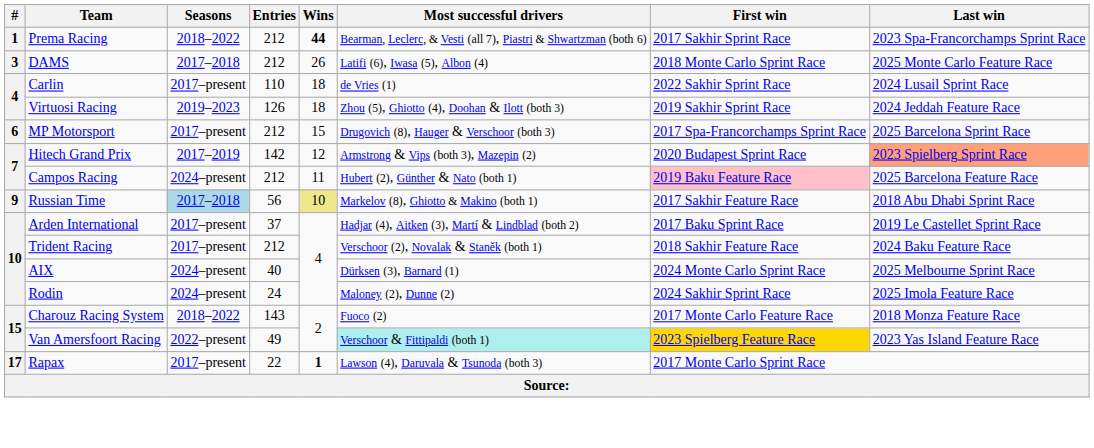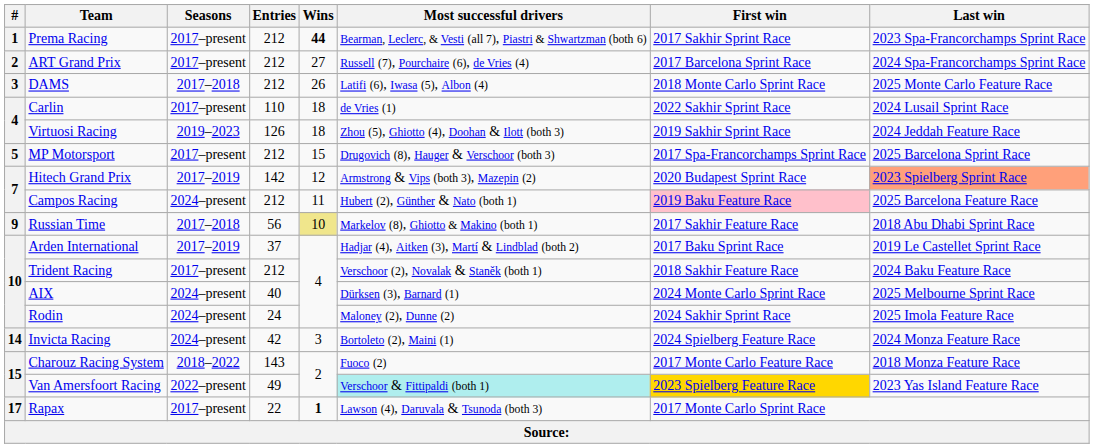 <table class="wikitable sortable" style="font-size:85%; "text-align:center">
 <tr>
 <th>#</th>
 <th>Team</th>
 <th>Seasons</th>
 <th>Entries</th>
 <th>Wins</th>
 <th>Most successful drivers</th>
 <th>First win</th>
 <th>Last win</th>
 </tr>
 <tr>
 <th>1</th>
 <td align=left> <a href='#'>Prema Racing</a></td>
-<td align="center"><a href='#'>2018</a>–<a href='#'>2022</a></td>
+<td align="center"><a href='#'>2017</a>–present</td>
 <td align="center">212</td>
 <td align="center"><strong>44</strong></td>
 <td><small><a href='#'>Bearman</a>, <a href='#'>Leclerc</a>, & <a href='#'>Vesti</a></small>  <small>(all 7)</small>, <small><a href='#'>Piastri</a> & <a href='#'>Shwartzman</a> </small><small>(</small><small>both</small> <small>6)</small></td>
 <td><a href='#'>2017 Sakhir Sprint Race</a></td>
 <td><a href='#'>2023 Spa-Francorchamps Sprint Race</a></td>
+</tr>
+<tr>
+<th>2</th>
+<td align=left> <a href='#'>ART Grand Prix</a></td>
+<td align="center"><a href='#'>2017</a>–present</td>
+<td align="center">212</td>
+<td align="center">27</td>
+<td><small><a href='#'>Russell</a></small> <small>(7)</small>, <small><a href='#'>Pourchaire</a></small> <small>(6)</small>, <small><a href='#'>de Vries</a></small> <small>(4)</small></td>
+<td><a href='#'>2017 Barcelona Sprint Race</a></td>
+<td><a href='#'>2024 Spa-Francorchamps Sprint Race</a></td>
 </tr>
 <tr>
 <th>3</th>
 <td align=left> <a href='#'>DAMS</a></td>
 <td align="center"><a href='#'>2017</a>–<a href='#'>2018</a></td>
 <td align="center">212</td>
 <td align="center">26</td>
 <td><small><a href='#'>Latifi</a></small> <small>(6)</small>, <small><a href='#'>Iwasa</a></small> <small>(5)</small>, <small><a href='#'>Albon</a></small> <small>(4)</small></td>
 <td><a href='#'>2018 Monte Carlo Sprint Race</a></td>
 <td><a href='#'>2025 Monte Carlo Feature Race</a></td>
 </tr>
 <tr>
 <th rowspan=2>4</th>
 <td align=left> <a href='#'>Carlin</a></td>
 <td align="center"><a href='#'>2017</a>–present</td>
 <td align="center">110</td>
 <td align="center">18</td>
 <td><small><a href='#'>de Vries</a></small> <small>(1)</small></td>
 <td><a href='#'>2022 Sakhir Sprint Race</a></td>
 <td><a href='#'>2024 Lusail Sprint Race</a></td>
 </tr>
 <tr>
 <td align=left> <a href='#'>Virtuosi Racing</a></td>
 <td align="center"><a href='#'>2019</a>–<a href='#'>2023</a></td>
 <td align="center">126</td>
 <td align="center">18</td>
 <td><small><a href='#'>Zhou</a></small> <small>(5)</small>, <small><a href='#'>Ghiotto</a></small> <small>(4)</small>, <small><a href='#'>Doohan</a></small> & <small><a href='#'>Ilott</a></small> <small>(both 3)</small></td>
 <td><a href='#'>2019 Sakhir Sprint Race</a></td>
 <td><a href='#'>2024 Jeddah Feature Race</a></td>
 </tr>
 <tr>
-<th>6</th>
+<th>5</th>
 <td align=left> <a href='#'>MP Motorsport</a></td>
 <td align="center"><a href='#'>2017</a>–present</td>
 <td align="center">212</td>
 <td align="center">15</td>
 <td><small><a href='#'>Drugovich</a></small> <small>(8)</small>, <small><a href='#'>Hauger</a></small> & <small><a href='#'>Verschoor</a></small> <small>(both 3)</small></td>
 <td><a href='#'>2017 Spa-Francorchamps Sprint Race</a></td>
 <td><a href='#'>2025 Barcelona Sprint Race</a></td>
 </tr>
 <tr>
 <th rowspan=2>7</th>
 <td align=left> <a href='#'>Hitech Grand Prix</a></td>
 <td align="center"><a href='#'>2017</a>–<a href='#'>2019</a></td>
 <td align="center">142</td>
 <td align="center">12</td>
 <td><small><a href='#'>Armstrong</a></small> & <small><a href='#'>Vips</a></small> <small> (both 3)</small>, <small> <a href='#'>Mazepin</a></small> <small>(2)</small></td>
 <td><a href='#'>2020 Budapest Sprint Race</a></td>
 <td style="background: lightsalmon;"><a href='#'>2023 Spielberg Sprint Race</a></td>
 </tr>
 <tr>
 <td align=left> <a href='#'>Campos Racing</a></td>
 <td align="center"><a href='#'>2024</a>–present</td>
 <td align="center">212</td>
 <td align="center">11</td>
 <td><small><a href='#'>Hubert</a></small> <small>(2)</small>, <small><a href='#'>Günther</a></small> & <small><a href='#'>Nato</a></small> <small>(both 1)</small></td>
 <td style="background: pink;"><a href='#'>2019 Baku Feature Race</a></td>
 <td><a href='#'>2025 Barcelona Feature Race</a></td>
 </tr>
 <tr>
 <th>9</th>
 <td align=left> <a href='#'>Russian Time</a></td>
-<td align="center" style="background: lightblue;"><a href='#'>2017</a>–<a href='#'>2018</a></td>
+<td align="center"><a href='#'>2017</a>–<a href='#'>2018</a></td>
 <td align="center">56</td>
 <td align="center" style="background: khaki;">10</td>
 <td><small><a href='#'>Markelov</a></small> <small>(8)</small>, <small><a href='#'>Ghiotto</a> & <a href='#'>Makino</a></small> <small>(both 1)</small></td>
 <td><a href='#'>2017 Sakhir Feature Race</a></td>
 <td><a href='#'>2018 Abu Dhabi Sprint Race</a></td>
 </tr>
 <tr>
 <th rowspan=4>10</th>
 <td align=left> <a href='#'>Arden International</a></td>
-<td align="center"><a href='#'>2017</a>–present</td>
+<td align="center"><a href='#'>2017</a>–<a href='#'>2019</a></td>
 <td align="center">37</td>
 <td align="center" rowspan=4>4</td>
 <td><small><a href='#'>Hadjar</a></small> <small>(4)</small>, <small><a href='#'>Aitken</a></small> <small>(3)</small>, <small><a href='#'>Martí</a></small> & <small><a href='#'>Lindblad</a></small> <small>(both 2)</small></td>
 <td><a href='#'>2017 Baku Sprint Race</a></td>
 <td><a href='#'>2019 Le Castellet Sprint Race</a></td>
 </tr>
 <tr>
 <td align=left> <a href='#'>Trident Racing</a></td>
 <td align="center"><a href='#'>2017</a>–present</td>
 <td align="center">212</td>
 <td><small><a href='#'>Verschoor</a></small> <small>(2)</small>, <small><a href='#'>Novalak</a></small> & <small><a href='#'>Staněk</a></small> <small>(both 1)</small></td>
 <td><a href='#'>2018 Sakhir Feature Race</a></td>
 <td><a href='#'>2024 Baku Feature Race</a></td>
 </tr>
 <tr>
 <td align=left>  <a href='#'>AIX</a></td>
 <td align="center"><a href='#'>2024</a>–present</td>
 <td align="center">40</td>
 <td><small><a href='#'>Dürksen</a></small> <small>(3)</small>, <small><a href='#'>Barnard</a></small> <small>(1)</small></td>
 <td><a href='#'>2024 Monte Carlo Sprint Race</a></td>
 <td><a href='#'>2025 Melbourne Sprint Race</a></td>
 </tr>
 <tr>
 <td align=left> <a href='#'>Rodin</a></td>
 <td align="center"><a href='#'>2024</a>–present</td>
 <td align="center">24</td>
 <td><small><a href='#'>Maloney</a></small> <small>(2)</small>, <small><a href='#'>Dunne</a></small> <small>(2)</small></td>
 <td><a href='#'>2024 Sakhir Sprint Race</a></td>
 <td><a href='#'>2025 Imola Feature Race</a></td>
+</tr>
+<tr>
+<th>14</th>
+<td align=left> <a href='#'>Invicta Racing</a></td>
+<td align="center"><a href='#'>2024</a>–present</td>
+<td align="center">42</td>
+<td align="center">3</td>
+<td><small><a href='#'>Bortoleto</a></small> <small>(2)</small>, <small><a href='#'>Maini</a></small> <small>(1)</small></td>
+<td><a href='#'>2024 Spielberg Feature Race</a></td>
+<td><a href='#'>2024 Monza Feature Race</a></td>
 </tr>
 <tr>
 <th rowspan=2>15</th>
 <td align=left> <a href='#'>Charouz Racing System</a></td>
 <td align="center"><a href='#'>2018</a>–<a href='#'>2022</a></td>
 <td align="center">143</td>
 <td align="center" rowspan=2>2</td>
 <td><small><a href='#'>Fuoco</a></small> <small>(2)</small></td>
 <td><a href='#'>2017 Monte Carlo Feature Race</a></td>
 <td><a href='#'>2018 Monza Feature Race</a></td>
 </tr>
 <tr>
 <td align=left> <a href='#'>Van Amersfoort Racing</a></td>
 <td align="center"><a href='#'>2022</a>–present</td>
 <td align="center">49</td>
 <td style="background: paleturquoise;"><small><a href='#'>Verschoor</a></small> & <small><a href='#'>Fittipaldi</a></small> <small>(both 1)</small></td>
 <td style="background: gold;"><a href='#'>2023 Spielberg Feature Race</a></td>
 <td><a href='#'>2023 Yas Island Feature Race</a></td>
 </tr>
 <tr>
 <th>17</th>
 <td align=left> <a href='#'>Rapax</a></td>
 <td align="center"><a href='#'>2017</a>–present</td>
 <td align="center">22</td>
 <td align="center"><strong>1</strong></td>
 <td><small><a href='#'>Lawson</a></small> <small>(4)</small>, <small><a href='#'>Daruvala</a></small> & <small><a href='#'>Tsunoda</a></small> <small>(both 3)</small></td>
 <td colspan="2"><a href='#'>2017 Monte Carlo Sprint Race</a></td>
 </tr>
 <tr>
 <th colspan="8">Source:</th>
 </tr>
 </table>
